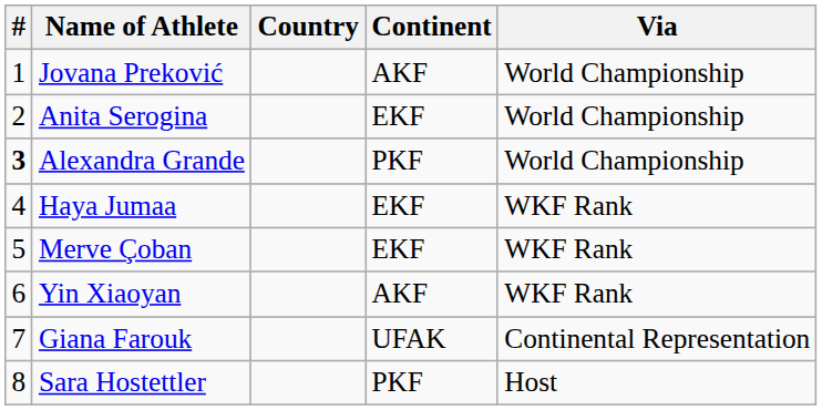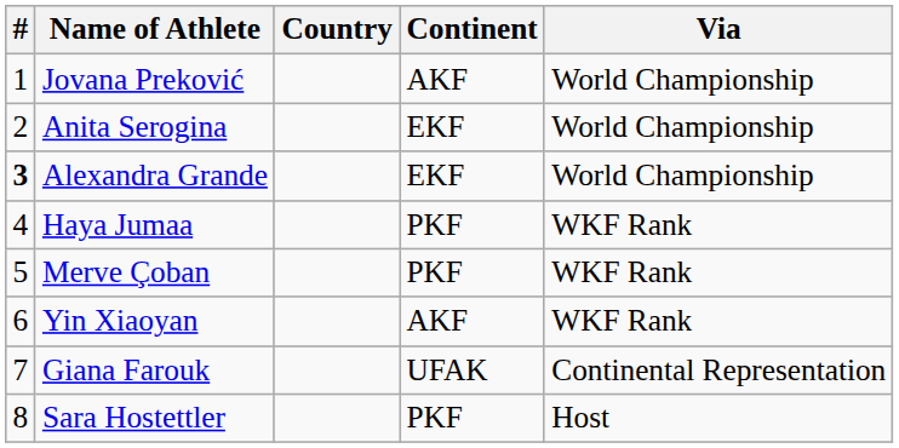 <table class="wikitable sortable">
 <tr>
 <th>#</th>
 <th>Name of Athlete</th>
 <th>Country</th>
 <th>Continent</th>
 <th>Via</th>
 </tr>
 <tr>
 <td>1</td>
 <td><a href='#'>Jovana Preković</a></td>
 <td></td>
 <td>AKF</td>
 <td>World Championship</td>
 </tr>
 <tr>
 <td>2</td>
 <td><a href='#'>Anita Serogina</a></td>
 <td></td>
 <td>EKF</td>
 <td>World Championship</td>
 </tr>
 <tr>
 <td><strong>3</strong></td>
 <td><a href='#'>Alexandra Grande</a></td>
 <td></td>
-<td>PKF</td>
+<td>EKF</td>
 <td>World Championship</td>
 </tr>
 <tr>
 <td>4</td>
 <td><a href='#'>Haya Jumaa</a></td>
 <td></td>
-<td>EKF</td>
+<td>PKF</td>
 <td>WKF Rank</td>
 </tr>
 <tr>
 <td>5</td>
 <td><a href='#'>Merve Çoban</a></td>
 <td></td>
-<td>EKF</td>
+<td>PKF</td>
 <td>WKF Rank</td>
 </tr>
 <tr>
 <td>6</td>
 <td><a href='#'>Yin Xiaoyan</a></td>
 <td></td>
 <td>AKF</td>
 <td>WKF Rank</td>
 </tr>
 <tr>
 <td>7</td>
 <td><a href='#'>Giana Farouk</a></td>
 <td></td>
 <td>UFAK</td>
 <td>Continental Representation</td>
 </tr>
 <tr>
 <td>8</td>
 <td><a href='#'>Sara Hostettler</a></td>
 <td></td>
 <td>PKF</td>
 <td>Host</td>
 </tr>
 </table>
